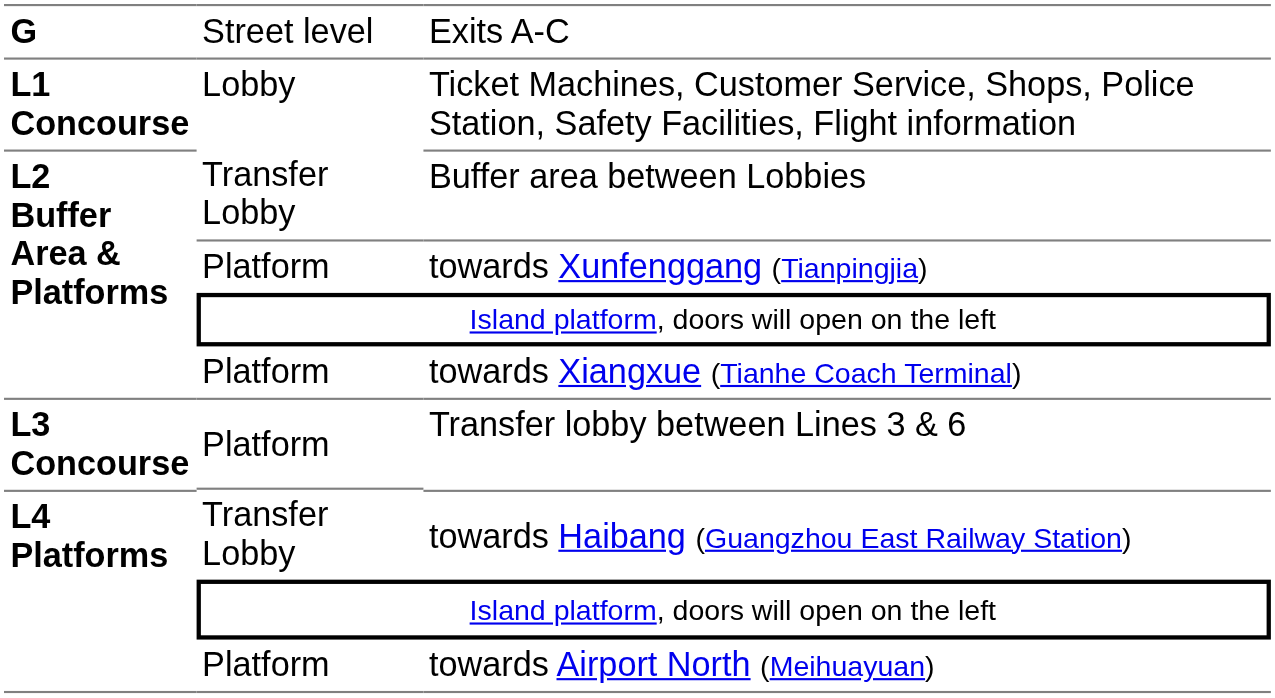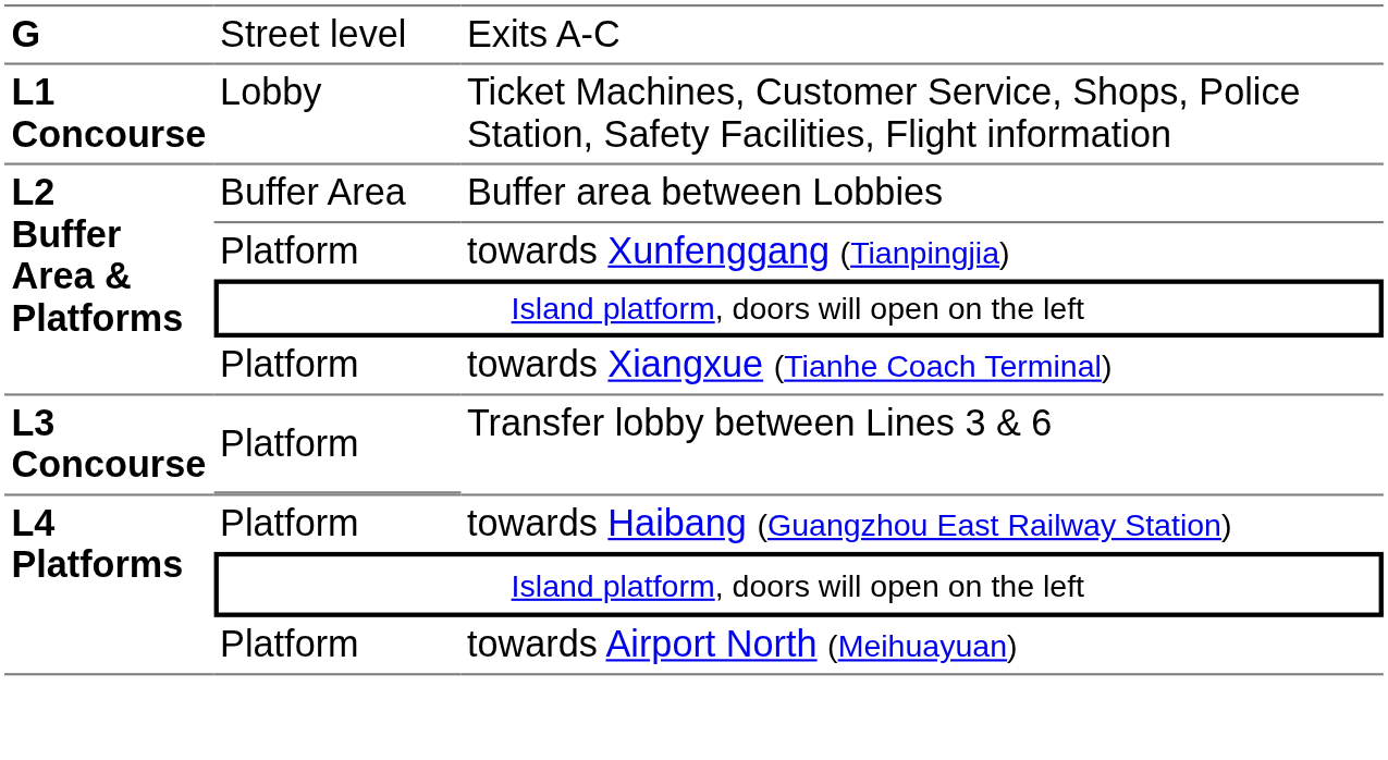 <table table border=0 cellspacing=0 cellpadding=3>
 <tr>
 <td style="border-top:solid 1px gray;" width=50 valign=top><strong>G</strong></td>
 <td style="border-top:solid 1px gray;" width=100 valign=top>Street level</td>
 <td style="border-top:solid 1px gray;" width=390 valign=top>Exits A-C</td>
 </tr>
 <tr>
 <td style="border-bottom:solid 0px gray; border-top:solid 1px gray;" valign=top><strong>L1<br>Concourse</strong></td>
 <td style="border-bottom:solid 0px gray; border-top:solid 1px gray;" valign=top>Lobby</td>
 <td style="border-bottom:solid 0px gray; border-top:solid 1px gray;" valign=top>Ticket Machines, Customer Service, Shops, Police Station, Safety Facilities, Flight information</td>
 </tr>
 <tr>
 <td style="border-bottom:solid 1px gray; border-top:solid 1px gray;" valign=top rowspan=4><strong>L2<br>Buffer Area & Platforms</strong></td>
-<td valign=top width=100>Transfer Lobby</td>
+<td style="border-bottom:solid 0px gray; border-top:solid 1px gray;" valign=top>Buffer Area</td>
 <td style="border-bottom:solid 0px gray; border-top:solid 1px gray;" valign=top>Buffer area between Lobbies</td>
 </tr>
 <tr>
 <td style="border-top:solid 1px gray;">Platform </td>
 <td style="border-top:solid 1px gray;">  towards <a href='#'>Xunfenggang</a> <small>(<a href='#'>Tianpingjia</a>)</small></td>
 </tr>
 <tr>
 <td style="border-top:solid 2px black;border-right:solid 2px black;border-left:solid 2px black;border-bottom:solid 2px black;font-size:smaller;text-align:center;" colspan=2><a href='#'>Island platform</a>, doors will open on the left</td>
 </tr>
 <tr>
 <td style="border-bottom:solid 1px gray;">Platform </td>
 <td style="border-bottom:solid 1px gray;"><span></span>  towards <a href='#'>Xiangxue</a> <small>(<a href='#'>Tianhe Coach Terminal</a>)</small> </td>
 </tr>
 <tr>
 <td valign=top width=50><strong>L3<br>Concourse</strong></td>
 <td style="border-bottom:solid 1px gray;">Platform </td>
 <td valign=top width=390>Transfer lobby between Lines 3 & 6</td>
 </tr>
 <tr>
 <td style="border-top:solid 1px gray;border-bottom:solid 1px gray;" rowspan=3 valign=top><strong>L4<br>Platforms</strong></td>
-<td valign=top width=100>Transfer Lobby</td>
+<td style="border-top:solid 1px gray;">Platform </td>
 <td style="border-top:solid 1px gray;">  towards <a href='#'>Haibang</a> <small>(<a href='#'>Guangzhou East Railway Station</a>)</small></td>
 </tr>
 <tr>
 <td style="border-right:solid 2px black;border-left:solid 2px black;border-top:solid 2px black;border-bottom:solid 2px black;text-align:center;" colspan=2><small><a href='#'>Island platform</a>, doors will open on the left</small></td>
 </tr>
 <tr>
 <td style="border-bottom:solid 1px gray;">Platform </td>
 <td style="border-bottom:solid 1px gray;"><span></span>  towards <a href='#'>Airport North</a> <small>(<a href='#'>Meihuayuan</a>)</small> </td>
 </tr>
 </table>
